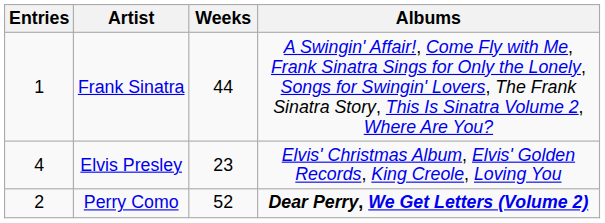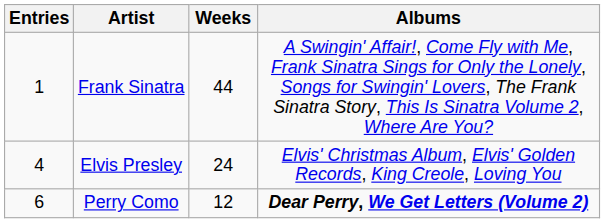 <table class="wikitable sortable" style="text-align: center;">
 <tr>
 <th scope="col" style="width:55px;" data-sort-type="number">Entries</th>
 <th scope="col" style="text-align:center;">Artist</th>
 <th scope="col" style="width:55px;" data-sort-type="number">Weeks</th>
 <th scope="col" style="width:300px;">Albums</th>
 </tr>
 <tr>
 <td>1</td>
 <td><a href='#'>Frank Sinatra</a> </td>
 <td>44</td>
 <td><em><a href='#'>A Swingin' Affair!</a></em>, <em><a href='#'>Come Fly with Me</a></em>, <em><a href='#'>Frank Sinatra Sings for Only the Lonely</a></em>, <em><a href='#'>Songs for Swingin' Lovers</a></em>, <em>The Frank Sinatra Story</em>, <em><a href='#'>This Is Sinatra Volume 2</a></em>, <em><a href='#'>Where Are You?</a></em></td>
 </tr>
 <tr>
 <td>4</td>
 <td><a href='#'>Elvis Presley</a> </td>
-<td>23</td>
+<td>24</td>
 <td><em><a href='#'>Elvis' Christmas Album</a></em>, <em><a href='#'>Elvis' Golden Records</a></em>, <em><a href='#'>King Creole</a></em>, <em><a href='#'>Loving You</a></em></td>
 </tr>
 <tr>
-<td>2</td>
+<td>6</td>
 <td><a href='#'>Perry Como</a></td>
-<td>52</td>
+<td>12</td>
 <td><strong><em>Dear Perry</em>, <em><a href='#'>We Get Letters (Volume 2)</a></em></strong></td>
 </tr>
 </table>
